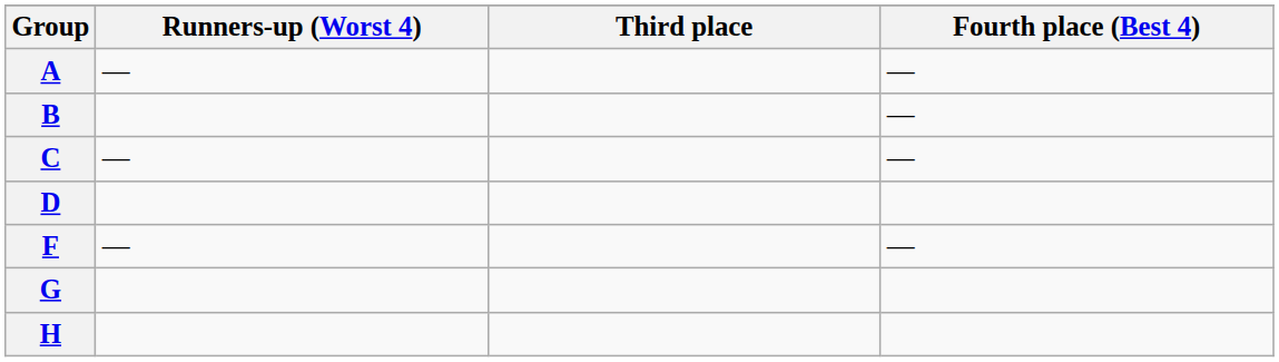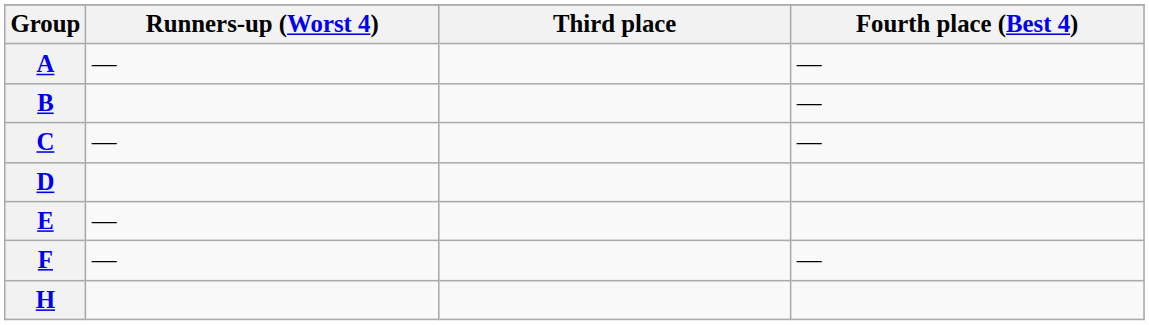 <table class="wikitable">
 <tr>
 </tr>
 <tr>
 <th>Group</th>
 <th width=220>Runners-up (<a href='#'>Worst 4</a>)</th>
 <th width=220>Third place</th>
 <th width=220>Fourth place (<a href='#'>Best 4</a>)</th>
 </tr>
 <tr>
 <th><a href='#'>A</a></th>
 <td>—</td>
 <td></td>
 <td>—</td>
 </tr>
 <tr>
 <th><a href='#'>B</a></th>
 <td></td>
 <td></td>
 <td>—</td>
 </tr>
 <tr>
 <th><a href='#'>C</a></th>
 <td>—</td>
 <td></td>
 <td>—</td>
 </tr>
 <tr>
 <th><a href='#'>D</a></th>
 <td></td>
 <td></td>
 <td><del></del></td>
 </tr>
 <tr>
+<th><a href='#'>E</a></th>
+<td>—</td>
+<td></td>
+<td></td>
+</tr>
+<tr>
 <th><a href='#'>F</a></th>
 <td>—</td>
 <td></td>
 <td>—</td>
-</tr>
-<tr>
-<th><a href='#'>G</a></th>
-<td></td>
-<td><del></del></td>
-<td></td>
 </tr>
 <tr>
 <th><a href='#'>H</a></th>
 <td></td>
 <td></td>
 <td></td>
 </tr>
 </table>
